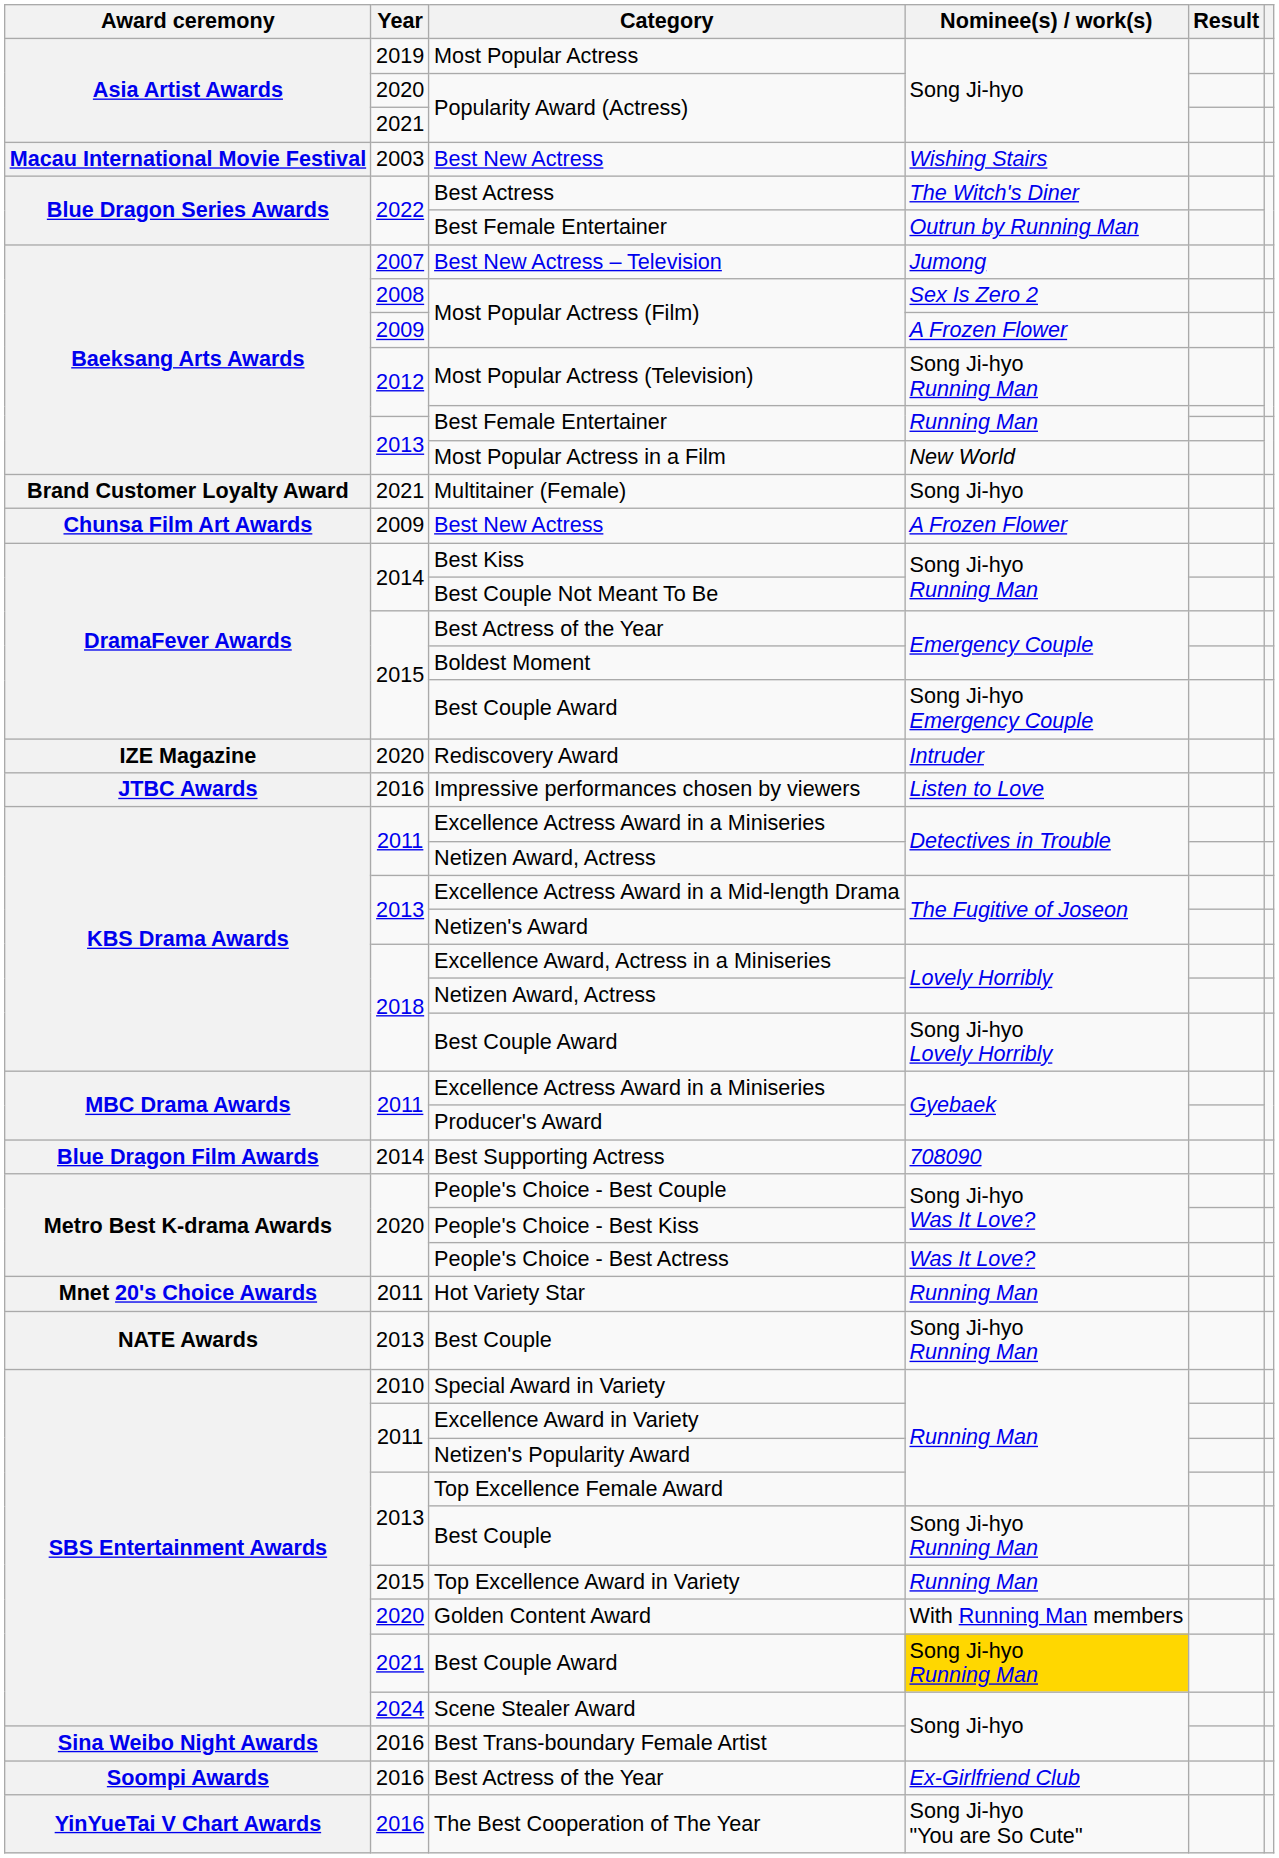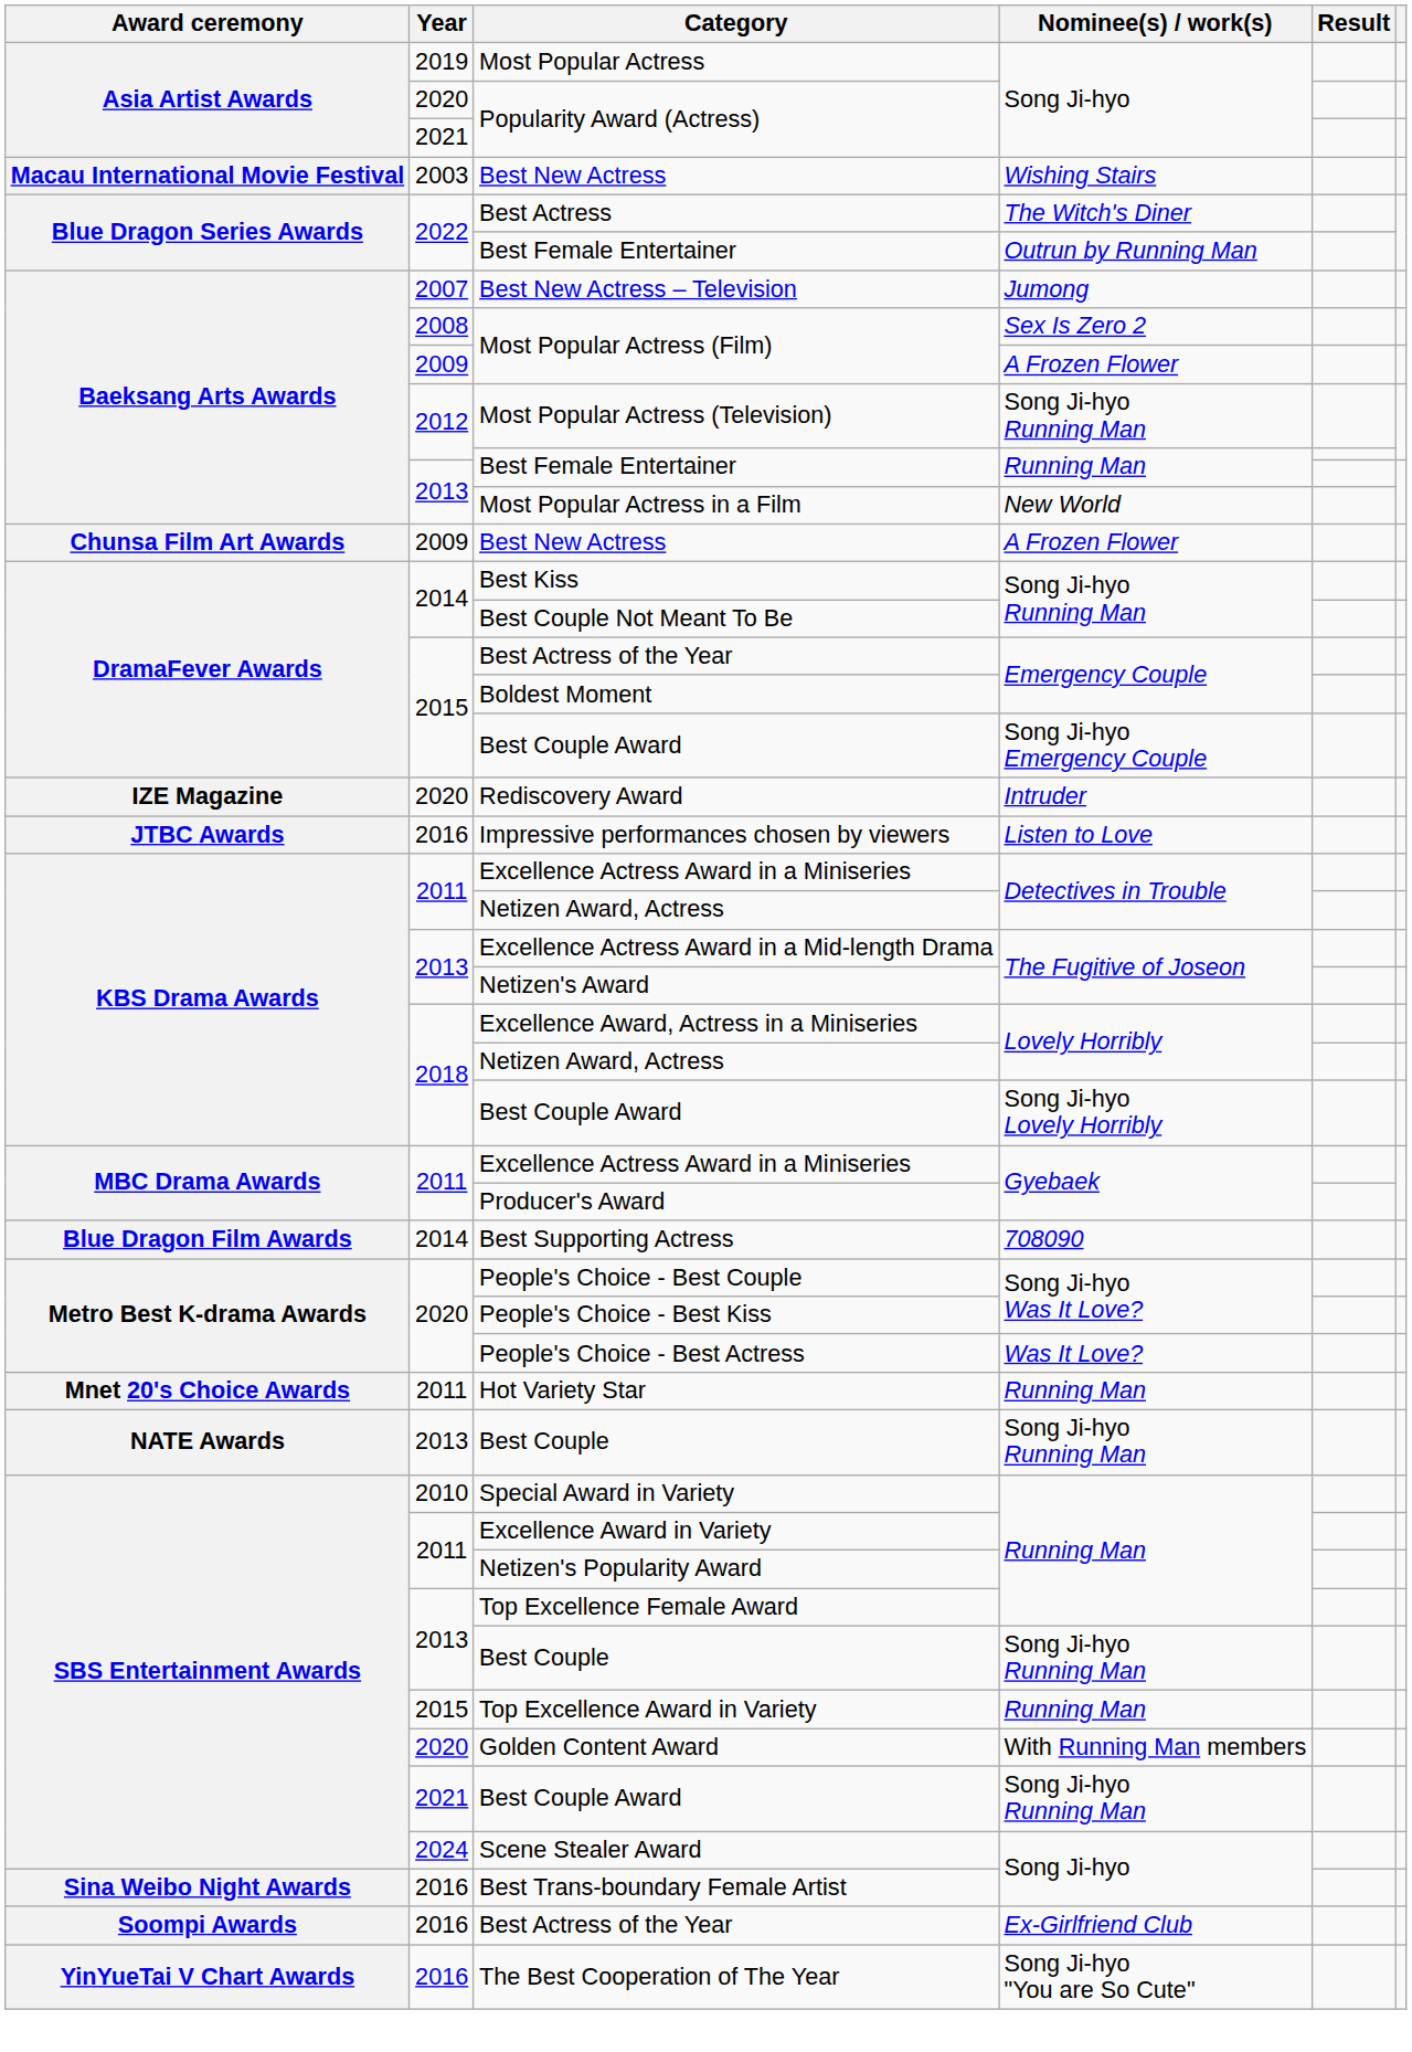 <table class="wikitable plainrowheaders sortable">
 <tr>
 <th scope="col">Award ceremony</th>
 <th scope="col">Year</th>
 <th scope="col">Category</th>
 <th scope="col">Nominee(s) / work(s)</th>
 <th scope="col">Result</th>
 <th scope="col" class="unsortable"></th>
 </tr>
 <tr>
 <th scope="row" rowspan="3"><a href='#'>Asia Artist Awards</a></th>
 <td style="text-align:center">2019</td>
 <td>Most Popular Actress</td>
 <td rowspan="3">Song Ji-hyo</td>
 <td></td>
 <td style="text-align:center"></td>
 </tr>
 <tr>
 <td style="text-align:center">2020</td>
 <td rowspan="2">Popularity Award (Actress)</td>
 <td></td>
 <td style="text-align:center"></td>
 </tr>
 <tr>
 <td style="text-align:center">2021</td>
 <td></td>
 <td style="text-align:center"></td>
 </tr>
 <tr>
 <th scope="row"><a href='#'>Macau International Movie Festival</a></th>
 <td style="text-align:center">2003</td>
 <td><a href='#'>Best New Actress</a></td>
 <td><em><a href='#'>Wishing Stairs </a></em></td>
 <td></td>
 <td style="text-align:center"></td>
 </tr>
 <tr>
 <th scope="row" rowspan="2"><a href='#'>Blue Dragon Series Awards</a></th>
 <td rowspan="2" style="text-align:center"><a href='#'>2022</a></td>
 <td>Best Actress</td>
 <td><em><a href='#'>The Witch's Diner</a></em></td>
 <td></td>
 <td rowspan="2" style="text-align:center"></td>
 </tr>
 <tr>
 <td>Best Female Entertainer</td>
 <td><em><a href='#'>Outrun by Running Man</a></em></td>
 <td></td>
 </tr>
 <tr>
 <th scope="row" rowspan="7"><a href='#'>Baeksang Arts Awards</a></th>
 <td style="text-align:center"><a href='#'>2007</a></td>
 <td><a href='#'>Best New Actress – Television</a></td>
 <td><em><a href='#'>Jumong</a></em></td>
 <td></td>
 <td style="text-align:center"></td>
 </tr>
 <tr>
 <td style="text-align:center"><a href='#'>2008</a></td>
 <td rowspan="2">Most Popular Actress (Film)</td>
 <td><em><a href='#'>Sex Is Zero 2</a></em></td>
 <td></td>
 <td style="text-align:center"></td>
 </tr>
 <tr>
 <td style="text-align:center"><a href='#'>2009</a></td>
 <td><em><a href='#'>A Frozen Flower</a></em></td>
 <td></td>
 <td style="text-align:center"></td>
 </tr>
 <tr>
 <td rowspan="2" style="text-align:center"><a href='#'>2012</a></td>
 <td>Most Popular Actress (Television)</td>
 <td>Song Ji-hyo <br><em><a href='#'>Running Man</a></em></td>
 <td></td>
 <td rowspan="2" style="text-align:center"></td>
 </tr>
 <tr>
 <td rowspan="2">Best Female Entertainer</td>
 <td rowspan="2"><em><a href='#'>Running Man</a></em></td>
 <td></td>
 </tr>
 <tr>
 <td rowspan="2" style="text-align:center"><a href='#'>2013</a></td>
 <td></td>
 <td rowspan="2" style="text-align:center"></td>
 </tr>
 <tr>
 <td>Most Popular Actress in a Film</td>
 <td><em>New World</em></td>
 <td></td>
-</tr>
-<tr>
-<th scope="row">Brand Customer Loyalty Award</th>
-<td style="text-align:center">2021</td>
-<td>Multitainer (Female)</td>
-<td>Song Ji-hyo</td>
-<td></td>
-<td style="text-align:center"></td>
 </tr>
 <tr>
 <th scope="row"><a href='#'>Chunsa Film Art Awards</a></th>
 <td style="text-align:center">2009</td>
 <td><a href='#'>Best New Actress</a></td>
 <td><em><a href='#'>A Frozen Flower</a></em></td>
 <td></td>
 <td style="text-align:center"></td>
 </tr>
 <tr>
 <th scope="row" rowspan="5"><a href='#'>DramaFever Awards</a></th>
 <td rowspan="2" style="text-align:center">2014</td>
 <td>Best Kiss</td>
 <td rowspan="2">Song Ji-hyo <br><em><a href='#'>Running Man</a></em></td>
 <td></td>
 <td style="text-align:center"></td>
 </tr>
 <tr>
 <td>Best Couple Not Meant To Be</td>
 <td></td>
 <td style="text-align:center"></td>
 </tr>
 <tr>
 <td rowspan="3" style="text-align:center">2015</td>
 <td>Best Actress of the Year</td>
 <td rowspan="2"><em><a href='#'>Emergency Couple</a></em></td>
 <td></td>
 <td style="text-align:center"></td>
 </tr>
 <tr>
 <td>Boldest Moment</td>
 <td></td>
 <td style="text-align:center"></td>
 </tr>
 <tr>
 <td>Best Couple Award</td>
 <td>Song Ji-hyo <br><em><a href='#'>Emergency Couple</a></em></td>
 <td></td>
 <td style="text-align:center"></td>
 </tr>
 <tr>
 <th scope="row">IZE Magazine</th>
 <td style="text-align:center">2020</td>
 <td>Rediscovery Award</td>
 <td><em><a href='#'>Intruder</a></em></td>
 <td></td>
 <td style="text-align:center"></td>
 </tr>
 <tr>
 <th scope="row"><a href='#'>JTBC Awards</a> </th>
 <td style="text-align:center">2016</td>
 <td>Impressive performances chosen by viewers</td>
 <td><em><a href='#'>Listen to Love</a></em></td>
 <td></td>
 <td style="text-align:center"></td>
 </tr>
 <tr>
 <th scope="row" rowspan="7"><a href='#'>KBS Drama Awards</a></th>
 <td rowspan="2" style="text-align:center"><a href='#'>2011</a></td>
 <td>Excellence Actress Award in a Miniseries</td>
 <td rowspan="2"><em><a href='#'>Detectives in Trouble</a></em></td>
 <td></td>
 <td style="text-align:center"></td>
 </tr>
 <tr>
 <td>Netizen Award, Actress</td>
 <td></td>
 <td style="text-align:center"></td>
 </tr>
 <tr>
 <td rowspan="2" style="text-align:center"><a href='#'>2013</a></td>
 <td>Excellence Actress Award in a Mid-length Drama</td>
 <td rowspan="2"><em><a href='#'>The Fugitive of Joseon</a></em></td>
 <td></td>
 <td style="text-align:center"></td>
 </tr>
 <tr>
 <td>Netizen's Award</td>
 <td></td>
 <td style="text-align:center"></td>
 </tr>
 <tr>
 <td rowspan="3" style="text-align:center"><a href='#'>2018</a></td>
 <td>Excellence Award, Actress in a Miniseries</td>
 <td rowspan="2"><em><a href='#'>Lovely Horribly</a></em></td>
 <td></td>
 <td style="text-align:center"></td>
 </tr>
 <tr>
 <td>Netizen Award, Actress</td>
 <td></td>
 <td style="text-align:center"></td>
 </tr>
 <tr>
 <td>Best Couple Award</td>
 <td>Song Ji-hyo <br><em><a href='#'>Lovely Horribly</a></em></td>
 <td></td>
 <td style="text-align:center"></td>
 </tr>
 <tr>
 <th scope="row" rowspan="2"><a href='#'>MBC Drama Awards</a></th>
 <td rowspan="2" style="text-align:center"><a href='#'>2011</a></td>
 <td>Excellence Actress Award in a Miniseries</td>
 <td rowspan="2"><em><a href='#'>Gyebaek</a></em></td>
 <td></td>
 <td rowspan="2" style="text-align:center"></td>
 </tr>
 <tr>
 <td>Producer's Award</td>
 <td></td>
 </tr>
 <tr>
 <th scope="row"><a href='#'>Blue Dragon Film Awards</a></th>
 <td style="text-align:center">2014</td>
 <td>Best Supporting Actress</td>
 <td><em><a href='#'>708090</a></em></td>
 <td></td>
 <td style="text-align:center"></td>
 </tr>
 <tr>
 <th scope="row" rowspan="3">Metro Best K-drama Awards</th>
 <td rowspan="3" style="text-align:center">2020</td>
 <td>People's Choice - Best Couple</td>
 <td rowspan="2">Song Ji-hyo <br><em><a href='#'>Was It Love?</a></em></td>
 <td></td>
 <td style="text-align:center"></td>
 </tr>
 <tr>
 <td>People's Choice - Best Kiss</td>
 <td></td>
 <td style="text-align:center"></td>
 </tr>
 <tr>
 <td>People's Choice - Best Actress</td>
 <td><em><a href='#'>Was It Love?</a></em></td>
 <td></td>
 <td style="text-align:center"></td>
 </tr>
 <tr>
 <th scope="row">Mnet <a href='#'>20's Choice Awards</a></th>
 <td style="text-align:center">2011</td>
 <td>Hot Variety Star</td>
 <td><em><a href='#'>Running Man</a></em></td>
 <td></td>
 <td style="text-align:center"></td>
 </tr>
 <tr>
 <th scope="row">NATE Awards</th>
 <td style="text-align:center">2013</td>
 <td>Best Couple</td>
 <td>Song Ji-hyo <br><em><a href='#'>Running Man</a></em></td>
 <td></td>
 <td style="text-align:center"></td>
 </tr>
 <tr>
 <th scope="row" rowspan="9"><a href='#'>SBS Entertainment Awards</a></th>
 <td style="text-align:center">2010</td>
 <td>Special Award in Variety</td>
 <td rowspan="4"><em><a href='#'>Running Man</a></em></td>
 <td></td>
 <td style="text-align:center"></td>
 </tr>
 <tr>
 <td rowspan="2" style="text-align:center">2011</td>
 <td>Excellence Award in Variety</td>
 <td></td>
 <td style="text-align:center"></td>
 </tr>
 <tr>
 <td>Netizen's Popularity Award</td>
 <td></td>
 <td style="text-align:center"></td>
 </tr>
 <tr>
 <td rowspan="2" style="text-align:center">2013</td>
 <td>Top Excellence Female Award</td>
 <td></td>
 <td style="text-align:center"></td>
 </tr>
 <tr>
 <td>Best Couple</td>
 <td>Song Ji-hyo <br><em><a href='#'>Running Man</a></em></td>
 <td></td>
 <td style="text-align:center"></td>
 </tr>
 <tr>
 <td style="text-align:center">2015</td>
 <td>Top Excellence Award in Variety</td>
 <td><em><a href='#'>Running Man</a></em></td>
 <td></td>
 <td style="text-align:center"></td>
 </tr>
 <tr>
 <td style="text-align:center"><a href='#'>2020</a></td>
 <td>Golden Content Award</td>
 <td>With <a href='#'>Running Man</a> members</td>
 <td></td>
 <td style="text-align:center"></td>
 </tr>
 <tr>
 <td rowspan="1" style="text-align:center"><a href='#'>2021</a></td>
 <td>Best Couple Award</td>
-<td style="background: gold;">Song Ji-hyo <br><em><a href='#'>Running Man</a></em></td>
+<td>Song Ji-hyo <br><em><a href='#'>Running Man</a></em></td>
 <td></td>
 <td style="text-align:center"></td>
 </tr>
 <tr>
 <td style="text-align:center"><a href='#'>2024</a></td>
 <td>Scene Stealer Award</td>
 <td rowspan="2">Song Ji-hyo</td>
 <td></td>
 <td style="text-align:center"></td>
 </tr>
 <tr>
 <th scope="row"><a href='#'>Sina Weibo Night Awards</a></th>
 <td style="text-align:center">2016</td>
 <td>Best Trans-boundary Female Artist</td>
 <td></td>
 <td style="text-align:center"></td>
 </tr>
 <tr>
 <th scope="row"><a href='#'>Soompi Awards</a></th>
 <td style="text-align:center">2016</td>
 <td>Best Actress of the Year</td>
 <td><em><a href='#'>Ex-Girlfriend Club</a></em></td>
 <td></td>
 <td style="text-align:center"></td>
 </tr>
 <tr>
 <th scope="row"><a href='#'>YinYueTai V Chart Awards</a></th>
 <td style="text-align:center"><a href='#'>2016</a></td>
 <td>The Best Cooperation of The Year</td>
 <td>Song Ji-hyo <br>"You are So Cute"</td>
 <td></td>
 <td style="text-align:center"></td>
 </tr>
 </table>
